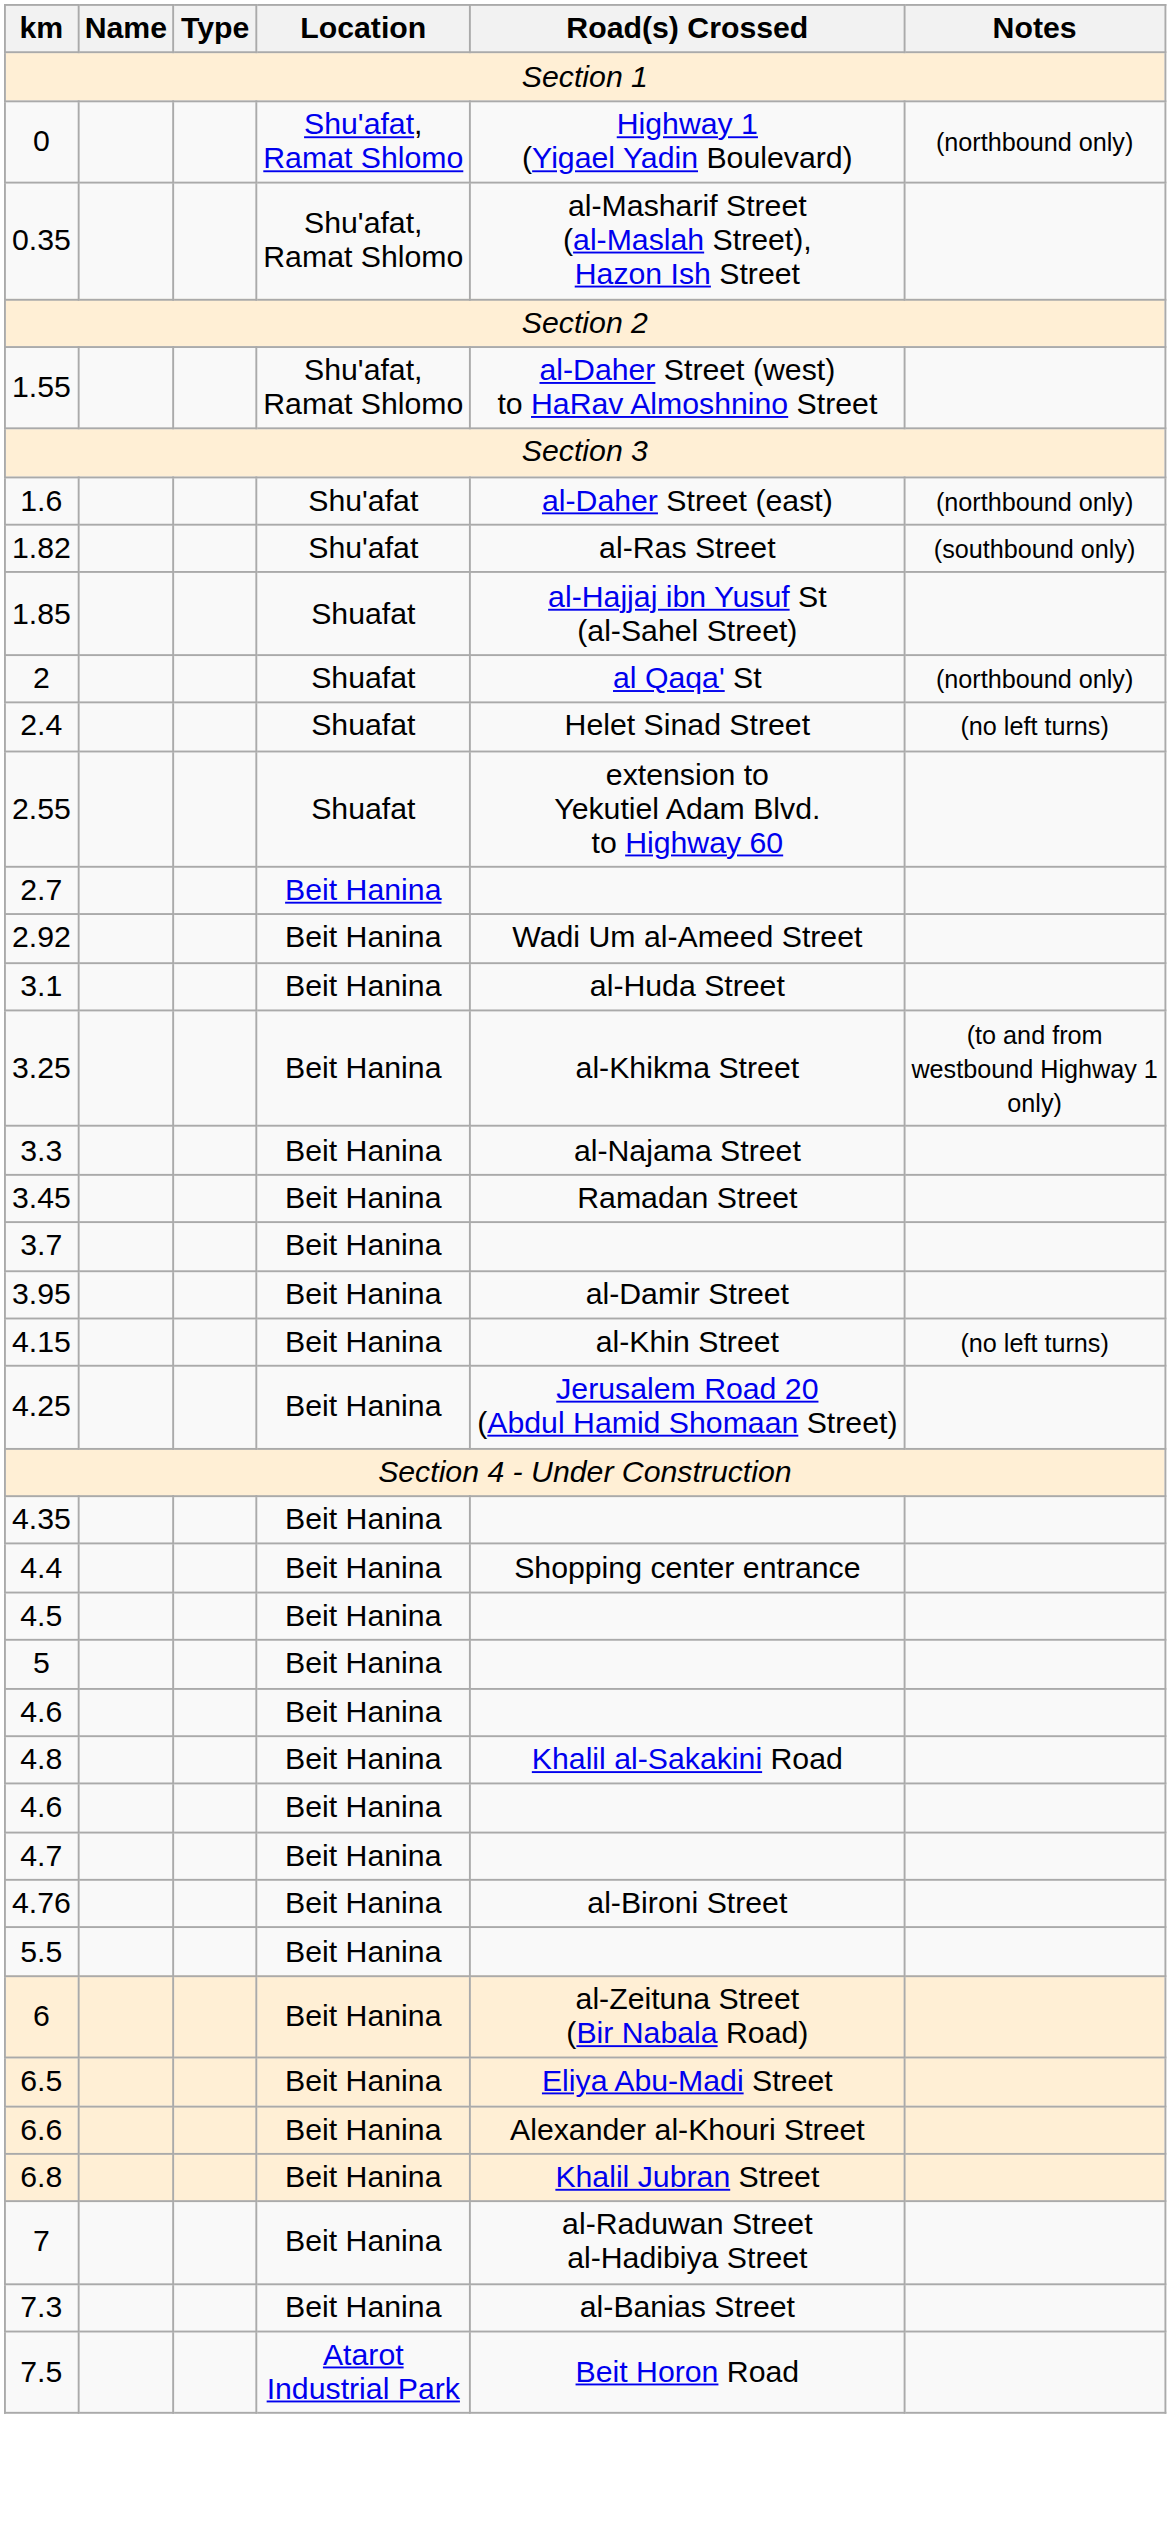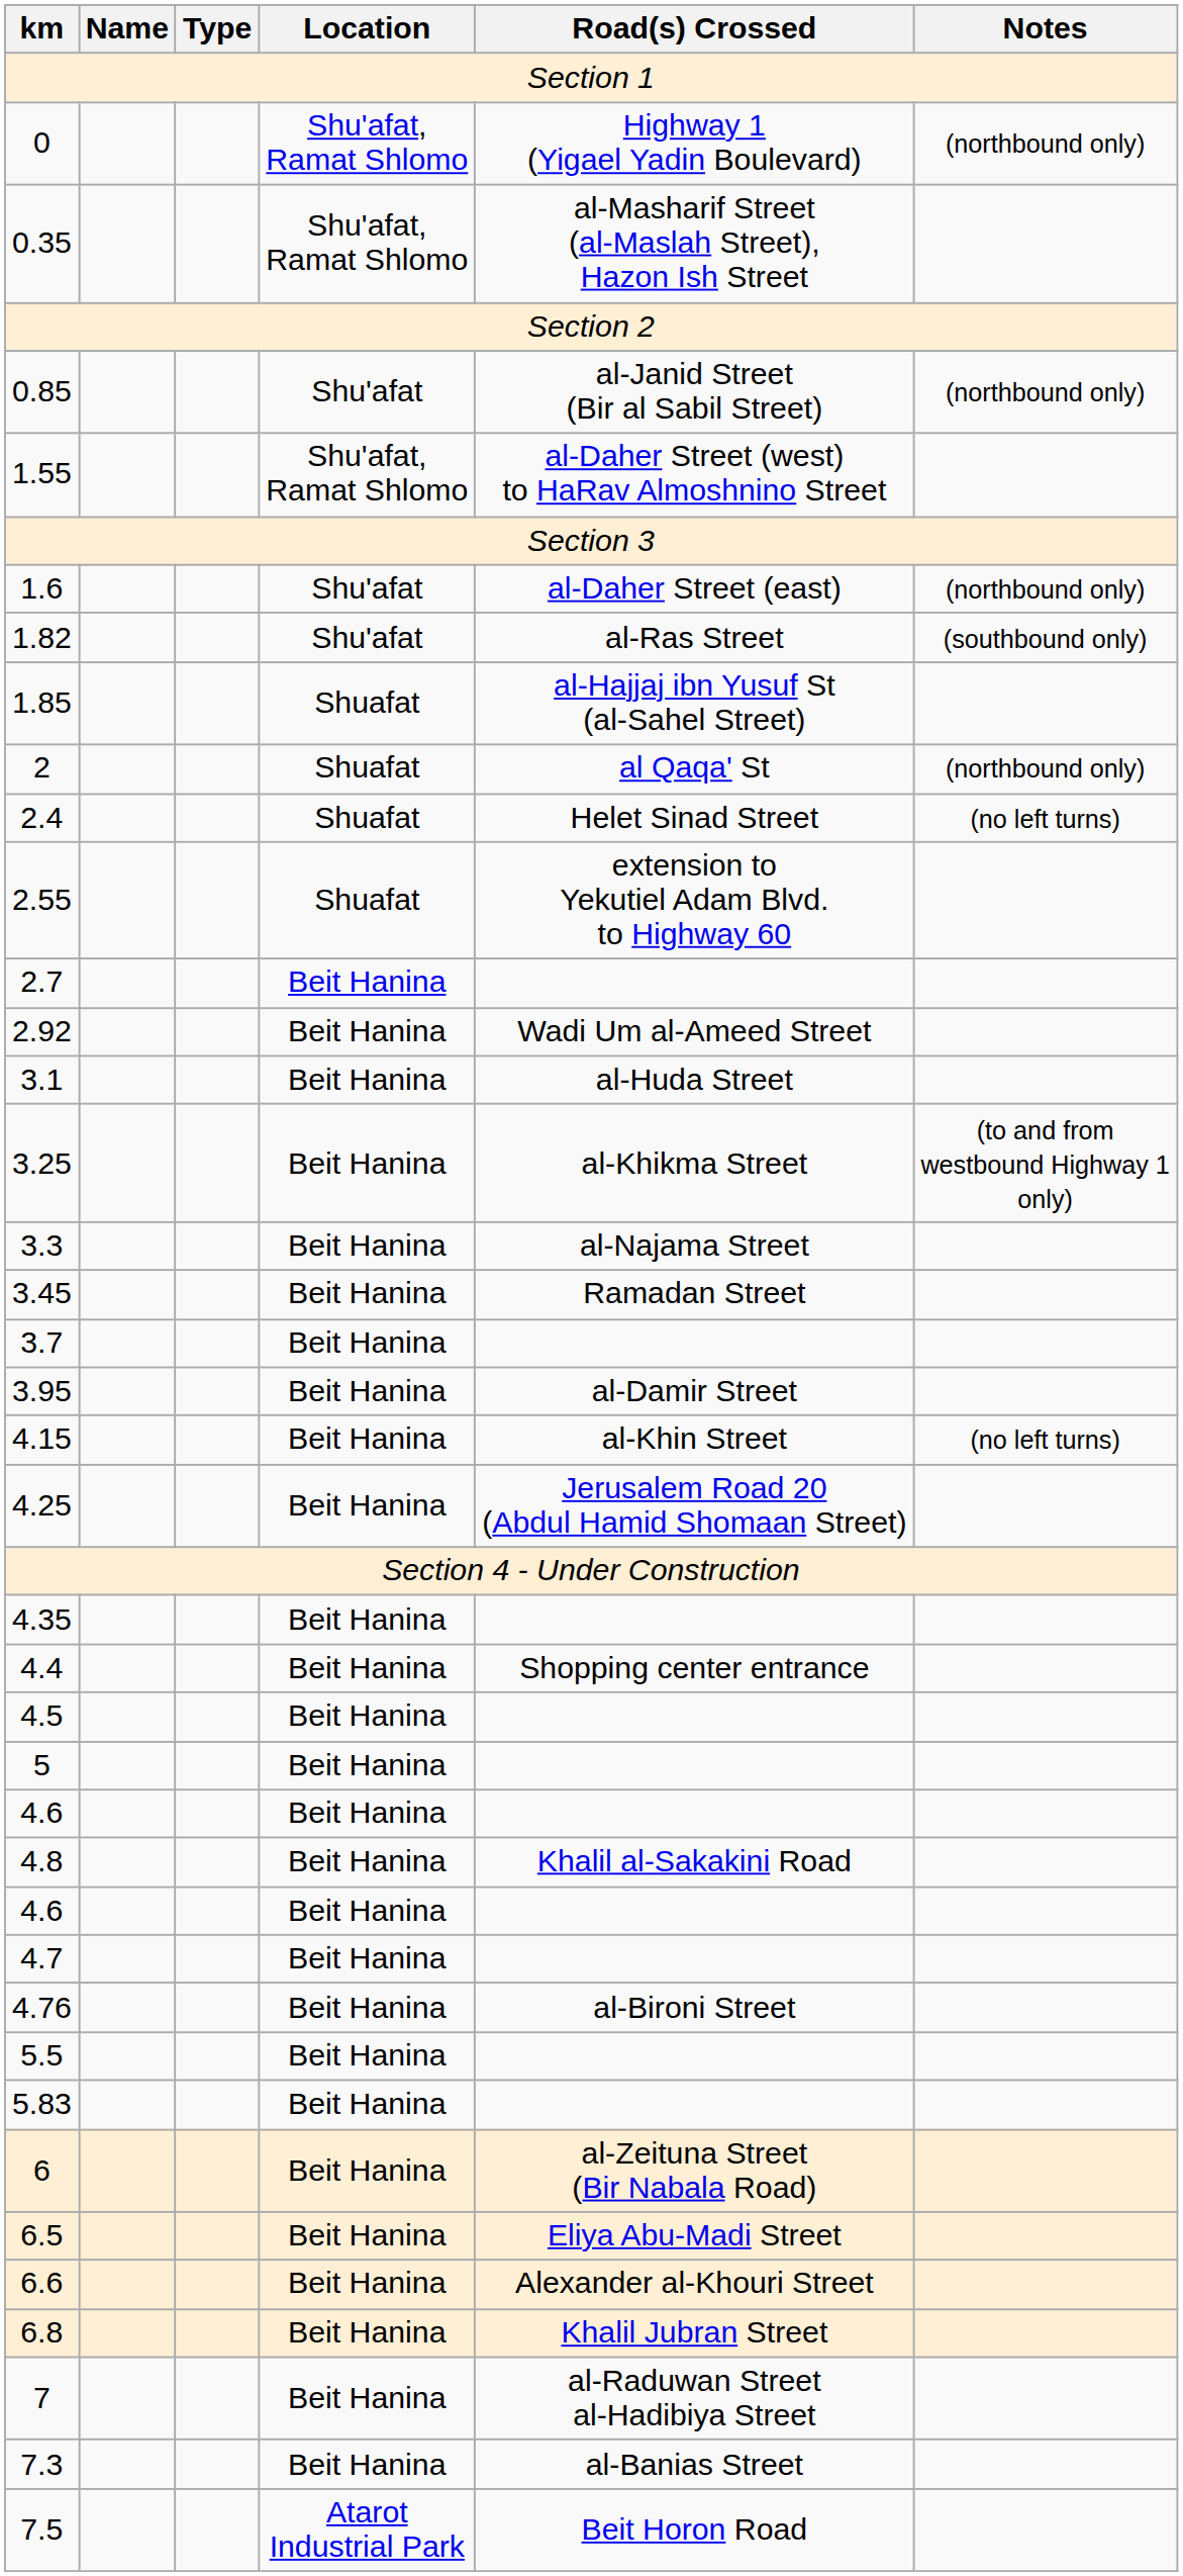 <table class="wikitable">
 <tr>
 <th>km</th>
 <th>Name</th>
 <th>Type</th>
 <th>Location</th>
 <th>Road(s) Crossed</th>
 <th>Notes</th>
 </tr>
 <tr>
 <td colspan="6" style="text-align:center; background:#ffefd5;"><em>Section 1</em></td>
 </tr>
 <tr>
 <td align="center">0</td>
 <td align="center"></td>
 <td align="center"></td>
 <td align="center"><a href='#'>Shu'afat</a>,<br><a href='#'>Ramat Shlomo</a></td>
 <td align="center"> <a href='#'>Highway 1</a><br>(<a href='#'>Yigael Yadin</a> Boulevard)</td>
 <td align="center"><small>(northbound only)</small></td>
 </tr>
 <tr>
 <td align="center">0.35</td>
 <td align="center"></td>
 <td align="center"></td>
 <td align="center">Shu'afat,<br>Ramat Shlomo</td>
 <td align="center">al-Masharif Street<br>(<a href='#'>al-Maslah</a> Street),<br><a href='#'>Hazon Ish</a> Street</td>
 <td align="center"></td>
 </tr>
 <tr>
 <td colspan="6" style="text-align:center; background:#ffefd5;"><em>Section 2</em></td>
+</tr>
+<tr>
+<td align="center">0.85</td>
+<td align="center"></td>
+<td align="center"></td>
+<td align="center">Shu'afat</td>
+<td align="center">al-Janid Street<br>(Bir al Sabil Street)</td>
+<td align="center"><small>(northbound only)</small></td>
 </tr>
 <tr>
 <td align="center">1.55</td>
 <td align="center"></td>
 <td align="center"></td>
 <td align="center">Shu'afat,<br>Ramat Shlomo</td>
 <td align="center"><a href='#'>al-Daher</a> Street (west)<br>to <a href='#'>HaRav Almoshnino</a> Street</td>
 <td align="center"></td>
 </tr>
 <tr>
 <td colspan="6" style="text-align:center; background:#ffefd5;"><em>Section 3</em></td>
 </tr>
 <tr>
 <td align="center">1.6</td>
 <td align="center"></td>
 <td align="center"></td>
 <td align="center">Shu'afat</td>
 <td align="center"><a href='#'>al-Daher</a> Street (east)</td>
 <td align="center"><small>(northbound only)</small></td>
 </tr>
 <tr>
 <td align="center">1.82</td>
 <td align="center"></td>
 <td align="center"></td>
 <td align="center">Shu'afat</td>
 <td align="center">al-Ras Street</td>
 <td align="center"><small>(southbound only)</small></td>
 </tr>
 <tr>
 <td align="center">1.85</td>
 <td align="center"></td>
 <td align="center"></td>
 <td align="center">Shuafat</td>
 <td align="center"><a href='#'>al-Hajjaj ibn Yusuf</a> St<br>(al-Sahel Street)</td>
 <td align="center"></td>
 </tr>
 <tr>
 <td align="center">2</td>
 <td align="center"></td>
 <td align="center"></td>
 <td align="center">Shuafat</td>
 <td align="center"><a href='#'>al Qaqa'</a> St</td>
 <td align="center"><small>(northbound only)</small></td>
 </tr>
 <tr>
 <td align="center">2.4</td>
 <td align="center"></td>
 <td align="center"></td>
 <td align="center">Shuafat</td>
 <td align="center">Helet Sinad Street</td>
 <td align="center"><small>(no left turns)</small></td>
 </tr>
 <tr>
 <td align="center">2.55</td>
 <td align="center"></td>
 <td align="center"></td>
 <td align="center">Shuafat</td>
 <td align="center">extension to<br>Yekutiel Adam Blvd.<br>to  <a href='#'>Highway 60</a></td>
 <td align="center"></td>
 </tr>
 <tr>
 <td align="center">2.7</td>
 <td align="center"></td>
 <td align="center"></td>
 <td align="center"><a href='#'>Beit Hanina</a></td>
 <td align="center"></td>
 <td align="center"></td>
 </tr>
 <tr>
 <td align="center">2.92</td>
 <td align="center"></td>
 <td align="center"></td>
 <td align="center">Beit Hanina</td>
 <td align="center">Wadi Um al-Ameed Street</td>
 <td align="center"></td>
 </tr>
 <tr>
 <td align="center">3.1</td>
 <td align="center"></td>
 <td align="center"></td>
 <td align="center">Beit Hanina</td>
 <td align="center">al-Huda Street</td>
 <td align="center"></td>
 </tr>
 <tr>
 <td align="center">3.25</td>
 <td align="center"></td>
 <td align="center"></td>
 <td align="center">Beit Hanina</td>
 <td align="center">al-Khikma Street</td>
 <td align="center"><small>(to and from<br>westbound Highway 1<br>only)</small></td>
 </tr>
 <tr>
 <td align="center">3.3</td>
 <td align="center"></td>
 <td align="center"></td>
 <td align="center">Beit Hanina</td>
 <td align="center">al-Najama Street</td>
 <td align="center"></td>
 </tr>
 <tr>
 <td align="center">3.45</td>
 <td align="center"></td>
 <td align="center"></td>
 <td align="center">Beit Hanina</td>
 <td align="center">Ramadan Street</td>
 <td align="center"></td>
 </tr>
 <tr>
 <td align="center">3.7</td>
 <td align="center"></td>
 <td align="center"></td>
 <td align="center">Beit Hanina</td>
 <td align="center"></td>
 <td align="center"></td>
 </tr>
 <tr>
 <td align="center">3.95</td>
 <td align="center"></td>
 <td align="center"></td>
 <td align="center">Beit Hanina</td>
 <td align="center">al-Damir Street</td>
 <td align="center"></td>
 </tr>
 <tr>
 <td align="center">4.15</td>
 <td align="center"></td>
 <td align="center"></td>
 <td align="center">Beit Hanina</td>
 <td align="center">al-Khin Street</td>
 <td align="center"><small>(no left turns)</small></td>
 </tr>
 <tr>
 <td align="center">4.25</td>
 <td align="center"></td>
 <td align="center"></td>
 <td align="center">Beit Hanina</td>
 <td align="center"><a href='#'>Jerusalem Road 20</a><br>(<a href='#'>Abdul Hamid Shomaan</a> Street)</td>
 <td align="center"></td>
 </tr>
 <tr>
 <td colspan="6" style="text-align:center; background:#ffefd5;"><em>Section 4 - Under Construction</em></td>
 </tr>
 <tr>
 <td align="center">4.35</td>
 <td align="center"></td>
 <td align="center"></td>
 <td align="center">Beit Hanina</td>
 <td align="center"></td>
 <td align="center"></td>
 </tr>
 <tr>
 <td align="center">4.4</td>
 <td align="center"></td>
 <td align="center"></td>
 <td align="center">Beit Hanina</td>
 <td align="center">Shopping center entrance</td>
 <td align="center"></td>
 </tr>
 <tr>
 <td align="center">4.5</td>
 <td align="center"></td>
 <td align="center"></td>
 <td align="center">Beit Hanina</td>
 <td align="center"></td>
 <td align="center"></td>
 </tr>
 <tr>
 <td align="center">5</td>
 <td align="center"></td>
 <td align="center"></td>
 <td align="center">Beit Hanina</td>
 <td align="center"></td>
 <td align="center"></td>
 </tr>
 <tr>
 <td align="center">4.6</td>
 <td align="center"></td>
 <td align="center"></td>
 <td align="center">Beit Hanina</td>
 <td align="center"></td>
 <td align="center"></td>
 </tr>
 <tr>
 <td align="center">4.8</td>
 <td align="center"></td>
 <td align="center"></td>
 <td align="center">Beit Hanina</td>
 <td align="center"><a href='#'>Khalil al-Sakakini</a> Road</td>
 <td align="center"></td>
 </tr>
 <tr>
 <td align="center">4.6</td>
 <td align="center"></td>
 <td align="center"></td>
 <td align="center">Beit Hanina</td>
 <td align="center"></td>
 <td align="center"></td>
 </tr>
 <tr>
 <td align="center">4.7</td>
 <td align="center"></td>
 <td align="center"></td>
 <td align="center">Beit Hanina</td>
 <td align="center"></td>
 <td align="center"></td>
 </tr>
 <tr>
 <td align="center">4.76</td>
 <td align="center"></td>
 <td align="center"></td>
 <td align="center">Beit Hanina</td>
 <td align="center">al-Bironi Street</td>
 <td align="center"></td>
 </tr>
 <tr>
 <td align="center">5.5</td>
 <td align="center"></td>
 <td align="center"></td>
 <td align="center">Beit Hanina</td>
 <td align="center"></td>
 <td align="center"></td>
 </tr>
 <tr>
+<td align="center">5.83</td>
+<td align="center"></td>
+<td align="center"></td>
+<td align="center">Beit Hanina</td>
+<td align="center"></td>
+<td align="center"></td>
+</tr>
+<tr>
 <td style="text-align:center; background:#ffefd5;">6</td>
 <td style="text-align:center; background:#ffefd5;"></td>
 <td style="text-align:center; background:#ffefd5;"></td>
 <td style="text-align:center; background:#ffefd5;">Beit Hanina</td>
 <td style="text-align:center; background:#ffefd5;">al-Zeituna Street<br>(<a href='#'>Bir Nabala</a> Road)</td>
 <td style="text-align:center; background:#ffefd5;"></td>
 </tr>
 <tr>
 <td style="text-align:center; background:#ffefd5;">6.5</td>
 <td style="text-align:center; background:#ffefd5;"></td>
 <td style="text-align:center; background:#ffefd5;"></td>
 <td style="text-align:center; background:#ffefd5;">Beit Hanina</td>
 <td style="text-align:center; background:#ffefd5;"><a href='#'>Eliya Abu-Madi</a> Street</td>
 <td style="text-align:center; background:#ffefd5;"></td>
 </tr>
 <tr>
 <td style="text-align:center; background:#ffefd5;">6.6</td>
 <td style="text-align:center; background:#ffefd5;"></td>
 <td style="text-align:center; background:#ffefd5;"></td>
 <td style="text-align:center; background:#ffefd5;">Beit Hanina</td>
 <td style="text-align:center; background:#ffefd5;">Alexander al-Khouri Street</td>
 <td style="text-align:center; background:#ffefd5;"></td>
 </tr>
 <tr>
 <td style="text-align:center; background:#ffefd5;">6.8</td>
 <td style="text-align:center; background:#ffefd5;"></td>
 <td style="text-align:center; background:#ffefd5;"></td>
 <td style="text-align:center; background:#ffefd5;">Beit Hanina</td>
 <td style="text-align:center; background:#ffefd5;"><a href='#'>Khalil Jubran</a> Street</td>
 <td style="text-align:center; background:#ffefd5;"></td>
 </tr>
 <tr>
 <td align="center">7</td>
 <td align="center"></td>
 <td align="center"></td>
 <td align="center">Beit Hanina</td>
 <td align="center">al-Raduwan Street<br>al-Hadibiya Street</td>
 <td align="center"></td>
 </tr>
 <tr>
 <td align="center">7.3</td>
 <td align="center"></td>
 <td align="center"></td>
 <td align="center">Beit Hanina</td>
 <td align="center">al-Banias Street</td>
 <td align="center"></td>
 </tr>
 <tr>
 <td align="center">7.5</td>
 <td align="center"></td>
 <td align="center"></td>
 <td align="center"><a href='#'>Atarot<br>Industrial Park</a></td>
 <td align="center"><a href='#'>Beit Horon</a> Road</td>
 <td align="center"></td>
 </tr>
 </table>
